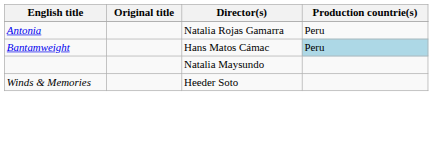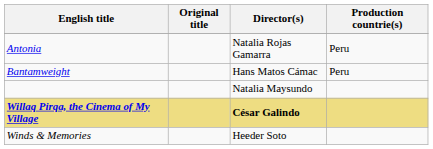 <table class="sortable wikitable" style="width:100%; margin-bottom:4px" cellpadding="5">
 <tr>
 <th scope="col">English title</th>
 <th scope="col">Original title</th>
 <th scope="col">Director(s)</th>
 <th scope="col">Production countrie(s)</th>
 </tr>
 <tr>
 </tr>
 <tr>
 <td><em><a href='#'>Antonia</a></em></td>
 <td></td>
 <td>Natalia Rojas Gamarra</td>
 <td>Peru</td>
 </tr>
 <tr>
 <td><em><a href='#'>Bantamweight</a></em></td>
 <td></td>
 <td>Hans Matos Cámac</td>
-<td style="background: lightblue;">Peru</td>
+<td>Peru</td>
 </tr>
 <tr>
 <td></td>
 <td></td>
 <td>Natalia Maysundo</td>
 <td></td>
+</tr>
+<tr style="background:#EEDD82">
+<td><strong><em><a href='#'>Willaq Pirqa, the Cinema of My Village</a></em></strong></td>
+<td><strong></strong></td>
+<td><strong>César Galindo</strong></td>
+<td><strong></strong></td>
 </tr>
 <tr>
 <td><em>Winds & Memories</em></td>
 <td></td>
 <td>Heeder Soto</td>
 <td></td>
 </tr>
 </table>
